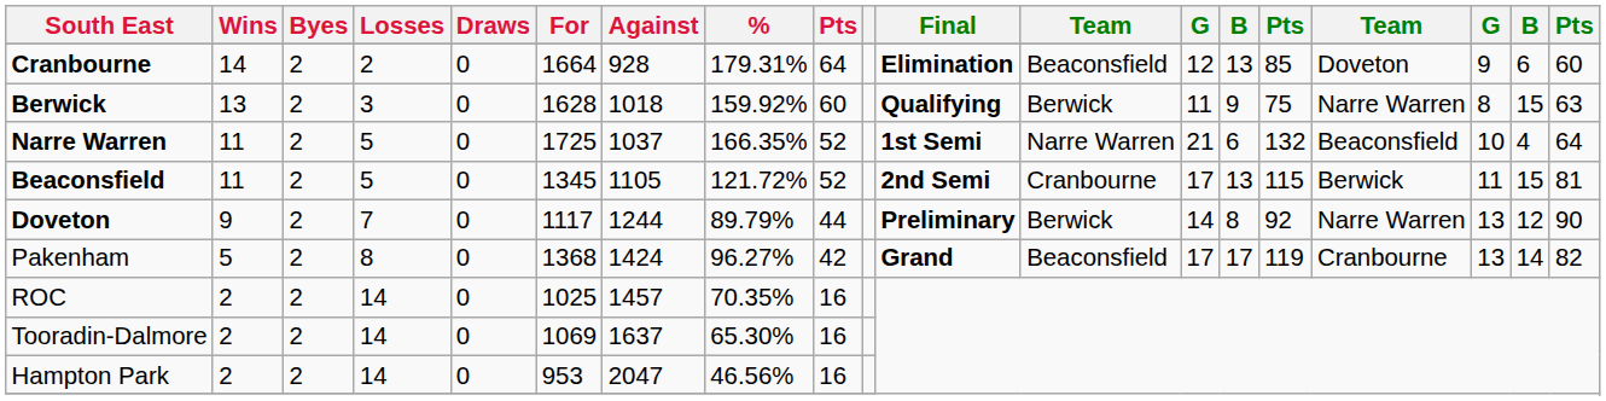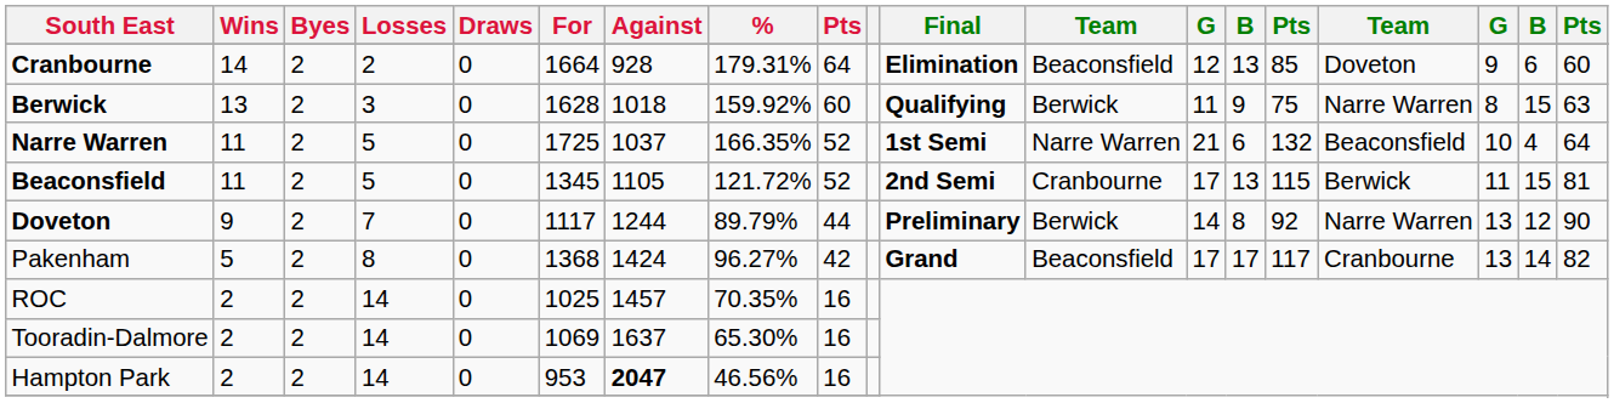 <table style="font-size: 85%; text-align: left;" class="wikitable">
 <tr>
 <th style="color:crimson">South East</th>
 <th style="color:crimson">Wins</th>
 <th style="color:crimson">Byes</th>
 <th style="color:crimson">Losses</th>
 <th style="color:crimson">Draws</th>
 <th style="color:crimson">For</th>
 <th style="color:crimson">Against</th>
 <th style="color:crimson">%</th>
 <th style="color:crimson">Pts</th>
 <th></th>
 <th style="color:green">Final</th>
 <th style="color:green">Team</th>
 <th style="color:green">G</th>
 <th style="color:green">B</th>
 <th style="color:green">Pts</th>
 <th style="color:green">Team</th>
 <th style="color:green">G</th>
 <th style="color:green">B</th>
 <th style="color:green">Pts</th>
 </tr>
 <tr>
 </tr>
 <tr>
 </tr>
 <tr>
 <td><strong>	Cranbourne	</strong></td>
 <td>14</td>
 <td>2</td>
 <td>2</td>
 <td>0</td>
 <td>1664</td>
 <td>928</td>
 <td>179.31%</td>
 <td>64</td>
 <td></td>
 <td><strong>Elimination</strong></td>
 <td>Beaconsfield</td>
 <td>12</td>
 <td>13</td>
 <td>85</td>
 <td>Doveton</td>
 <td>9</td>
 <td>6</td>
 <td>60</td>
 </tr>
 <tr>
 <td><strong>	Berwick	</strong></td>
 <td>13</td>
 <td>2</td>
 <td>3</td>
 <td>0</td>
 <td>1628</td>
 <td>1018</td>
 <td>159.92%</td>
 <td>60</td>
 <td></td>
 <td><strong>Qualifying</strong></td>
 <td>Berwick</td>
 <td>11</td>
 <td>9</td>
 <td>75</td>
 <td>Narre Warren</td>
 <td>8</td>
 <td>15</td>
 <td>63</td>
 </tr>
 <tr>
 <td><strong>	Narre Warren	</strong></td>
 <td>11</td>
 <td>2</td>
 <td>5</td>
 <td>0</td>
 <td>1725</td>
 <td>1037</td>
 <td>166.35%</td>
 <td>52</td>
 <td></td>
 <td><strong>1st Semi</strong></td>
 <td>Narre Warren</td>
 <td>21</td>
 <td>6</td>
 <td>132</td>
 <td>Beaconsfield</td>
 <td>10</td>
 <td>4</td>
 <td>64</td>
 </tr>
 <tr>
 <td><strong>	Beaconsfield	</strong></td>
 <td>11</td>
 <td>2</td>
 <td>5</td>
 <td>0</td>
 <td>1345</td>
 <td>1105</td>
 <td>121.72%</td>
 <td>52</td>
 <td></td>
 <td><strong>2nd Semi</strong></td>
 <td>Cranbourne</td>
 <td>17</td>
 <td>13</td>
 <td>115</td>
 <td>Berwick</td>
 <td>11</td>
 <td>15</td>
 <td>81</td>
 </tr>
 <tr>
 <td><strong>	Doveton	</strong></td>
 <td>9</td>
 <td>2</td>
 <td>7</td>
 <td>0</td>
 <td>1117</td>
 <td>1244</td>
 <td>89.79%</td>
 <td>44</td>
 <td></td>
 <td><strong>Preliminary</strong></td>
 <td>Berwick</td>
 <td>14</td>
 <td>8</td>
 <td>92</td>
 <td>Narre Warren</td>
 <td>13</td>
 <td>12</td>
 <td>90</td>
 </tr>
 <tr>
 <td>Pakenham</td>
 <td>5</td>
 <td>2</td>
 <td>8</td>
 <td>0</td>
 <td>1368</td>
 <td>1424</td>
 <td>96.27%</td>
 <td>42</td>
 <td></td>
 <td><strong>Grand</strong></td>
 <td>Beaconsfield</td>
 <td>17</td>
 <td>17</td>
-<td>119</td>
+<td>117</td>
 <td>Cranbourne</td>
 <td>13</td>
 <td>14</td>
 <td>82</td>
 </tr>
 <tr>
 <td>ROC</td>
 <td>2</td>
 <td>2</td>
 <td>14</td>
 <td>0</td>
 <td>1025</td>
 <td>1457</td>
 <td>70.35%</td>
 <td>16</td>
 <td></td>
 </tr>
 <tr>
 <td>Tooradin-Dalmore</td>
 <td>2</td>
 <td>2</td>
 <td>14</td>
 <td>0</td>
 <td>1069</td>
 <td>1637</td>
 <td>65.30%</td>
 <td>16</td>
 <td></td>
 </tr>
 <tr>
 <td>Hampton Park</td>
 <td>2</td>
 <td>2</td>
 <td>14</td>
 <td>0</td>
 <td>953</td>
-<td>2047</td>
+<td><strong>2047</strong></td>
 <td>46.56%</td>
 <td>16</td>
 <td></td>
 </tr>
 <tr>
 </tr>
 </table>
